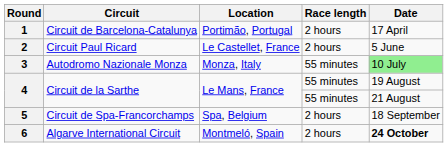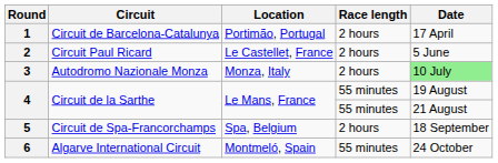 <table class="wikitable" style="font-size:85%;">
 <tr>
 <th>Round</th>
 <th>Circuit</th>
 <th>Location</th>
 <th>Race length</th>
 <th>Date</th>
 </tr>
 <tr>
 <th>1</th>
 <td> <a href='#'>Circuit de Barcelona-Catalunya</a></td>
 <td><a href='#'>Portimão</a>, <a href='#'>Portugal</a></td>
 <td>2 hours</td>
 <td>17 April</td>
 </tr>
 <tr>
 <th>2</th>
 <td> <a href='#'>Circuit Paul Ricard</a></td>
 <td><a href='#'>Le Castellet</a>, <a href='#'>France</a></td>
 <td>2 hours</td>
 <td>5 June</td>
 </tr>
 <tr>
 <th>3</th>
 <td> <a href='#'>Autodromo Nazionale Monza</a></td>
 <td><a href='#'>Monza</a>, <a href='#'>Italy</a></td>
-<td>55 minutes</td>
+<td>2 hours</td>
 <td style="background: lightgreen;">10 July</td>
 </tr>
 <tr>
 <th rowspan="2">4</th>
 <td rowspan="2"> <a href='#'>Circuit de la Sarthe</a></td>
 <td rowspan="2"><a href='#'>Le Mans</a>, <a href='#'>France</a></td>
 <td>55 minutes</td>
 <td>19 August</td>
 </tr>
 <tr>
 <td>55 minutes</td>
 <td>21 August</td>
 </tr>
 <tr>
 <th>5</th>
 <td> <a href='#'>Circuit de Spa-Francorchamps</a></td>
 <td><a href='#'>Spa</a>, <a href='#'>Belgium</a></td>
 <td>2 hours</td>
 <td>18 September</td>
 </tr>
 <tr>
 <th>6</th>
 <td> <a href='#'>Algarve International Circuit</a></td>
 <td><a href='#'>Montmeló</a>, <a href='#'>Spain</a></td>
-<td>2 hours</td>
-<td><strong>24 October</strong></td>
+<td>55 minutes</td>
+<td>24 October</td>
 </tr>
 </table>
